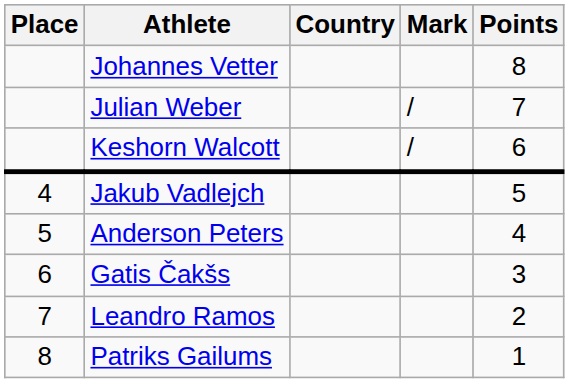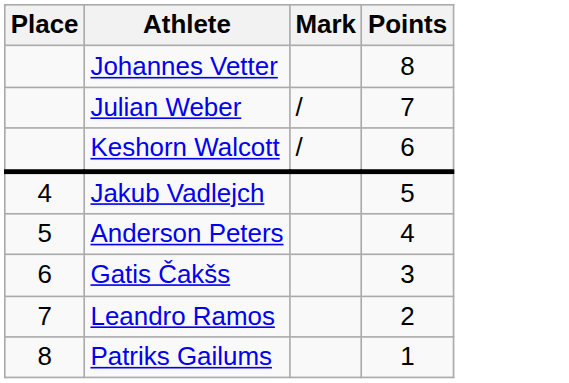 <table class="wikitable">
 <tr>
 <th>Place</th>
 <th>Athlete</th>
-<th>Country</th>
 <th>Mark</th>
 <th>Points</th>
 </tr>
 <tr>
 <td align=center></td>
 <td><a href='#'>Johannes Vetter</a></td>
 <td></td>
-<td></td>
 <td align=center>8</td>
 </tr>
 <tr>
 <td align=center></td>
 <td><a href='#'>Julian Weber</a></td>
-<td></td>
 <td> /<br><em></em></td>
 <td align=center>7</td>
 </tr>
 <tr>
 <td align=center></td>
 <td><a href='#'>Keshorn Walcott</a></td>
-<td></td>
 <td> /<br><em></td>
 <td align=center>6</td>
 </tr>
 <tr style="border-top:3px solid black;">
 <td align=center>4</td>
 <td><a href='#'>Jakub Vadlejch</a></td>
 <td></td>
-<td></td>
 <td align=center>5</td>
 </tr>
 <tr>
 <td align=center>5</td>
 <td><a href='#'>Anderson Peters</a></td>
-<td></td>
 <td></td>
 <td align=center>4</td>
 </tr>
 <tr>
 <td align=center>6</td>
 <td><a href='#'>Gatis Čakšs</a></td>
 <td></td>
-<td></td>
 <td align=center>3</td>
 </tr>
 <tr>
 <td align=center>7</td>
 <td><a href='#'>Leandro Ramos</a></td>
-<td></td>
 <td></td>
 <td align=center>2</td>
 </tr>
 <tr>
 <td align=center>8</td>
 <td><a href='#'>Patriks Gailums</a></td>
 <td></td>
-<td></td>
 <td align=center>1</td>
 </tr>
 </table>
